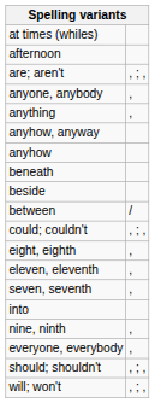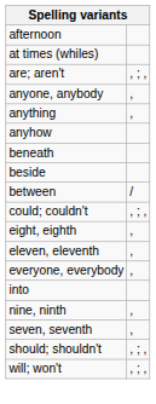 <table class="wikitable collapsible collapsed" style="border:none; width2000px; float:right;">
 <tr>
 <th colspan="2">Spelling variants</th>
 </tr>
 <tr>
-<td>at times (whiles)</td>
+<td>afternoon</td>
 <td></td>
 </tr>
 <tr>
-<td>afternoon</td>
+<td>at times (whiles)</td>
 <td></td>
 </tr>
 <tr>
 <td>are; aren't</td>
 <td>, ; , </td>
 </tr>
 <tr>
 <td>anyone, anybody</td>
 <td>, </td>
 </tr>
 <tr>
 <td>anything</td>
 <td>, </td>
-</tr>
-<tr>
-<td>anyhow, anyway</td>
-<td></td>
 </tr>
 <tr>
 <td>anyhow</td>
 <td></td>
 </tr>
 <tr>
 <td>beneath</td>
 <td></td>
 </tr>
 <tr>
 <td>beside</td>
 <td></td>
 </tr>
 <tr>
 <td>between</td>
 <td>/</td>
 </tr>
 <tr>
 <td>could; couldn't</td>
 <td>, ; , </td>
 </tr>
 <tr>
 <td>eight, eighth</td>
 <td>, </td>
 </tr>
 <tr>
 <td>eleven, eleventh</td>
 <td>, </td>
 </tr>
 <tr>
-<td>seven, seventh</td>
+<td>everyone, everybody</td>
 <td>, </td>
 </tr>
 <tr>
 <td>into</td>
 <td></td>
 </tr>
 <tr>
 <td>nine, ninth</td>
 <td>, </td>
 </tr>
 <tr>
-<td>everyone, everybody</td>
+<td>seven, seventh</td>
 <td>, </td>
 </tr>
 <tr>
 <td>should; shouldn't</td>
 <td>, ; , </td>
 </tr>
 <tr>
 <td>will; won't</td>
 <td>, ; , </td>
 </tr>
 </table>
